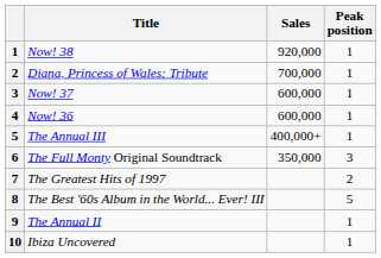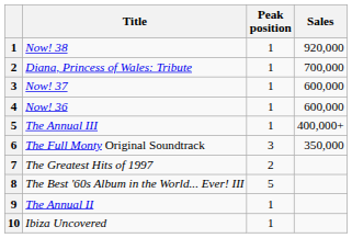 <table class="wikitable sortable plainrowheaders">
 <tr>
 <th scope=col></th>
 <th scope=col>Title</th>
+<th scope=col>Peak<br>position</th>
 <th scope=col>Sales</th>
-<th scope=col>Peak<br>position</th>
 </tr>
 <tr>
 <th scope=row style="text-align:center;">1</th>
 <td><em><a href='#'>Now! 38</a></em></td>
+<td style="text-align:center;">1</td>
 <td style="text-align:right;">920,000</td>
-<td style="text-align:center;">1</td>
 </tr>
 <tr>
 <th scope=row style="text-align:center;">2</th>
 <td><em><a href='#'>Diana, Princess of Wales: Tribute</a></em></td>
+<td style="text-align:center;">1</td>
 <td style="text-align:right;">700,000</td>
-<td style="text-align:center;">1</td>
 </tr>
 <tr>
 <th scope=row style="text-align:center;">3</th>
 <td><em><a href='#'>Now! 37</a></em></td>
+<td style="text-align:center;">1</td>
 <td style="text-align:right;">600,000</td>
-<td style="text-align:center;">1</td>
 </tr>
 <tr>
 <th scope=row style="text-align:center;">4</th>
 <td><em><a href='#'>Now! 36</a></em></td>
+<td style="text-align:center;">1</td>
 <td style="text-align:right;">600,000</td>
-<td style="text-align:center;">1</td>
 </tr>
 <tr>
 <th scope=row style="text-align:center;">5</th>
 <td><em><a href='#'>The Annual III</a></em></td>
+<td style="text-align:center;">1</td>
 <td style="text-align:right;">400,000+</td>
-<td style="text-align:center;">1</td>
 </tr>
 <tr>
 <th scope=row style="text-align:center;">6</th>
 <td><em><a href='#'>The Full Monty</a></em> Original Soundtrack</td>
+<td style="text-align:center;">3</td>
 <td style="text-align:right;">350,000</td>
-<td style="text-align:center;">3</td>
 </tr>
 <tr>
 <th scope=row style="text-align:center;">7</th>
 <td><em>The Greatest Hits of 1997</em></td>
+<td style="text-align:center;">2</td>
 <td></td>
-<td style="text-align:center;">2</td>
 </tr>
 <tr>
 <th scope=row style="text-align:center;">8</th>
 <td><em>The Best '60s Album in the World... Ever! III</em></td>
+<td style="text-align:center;">5</td>
 <td></td>
-<td style="text-align:center;">5</td>
 </tr>
 <tr>
 <th scope=row style="text-align:center;">9</th>
 <td><em><a href='#'>The Annual II</a></em></td>
+<td style="text-align:center;">1</td>
 <td></td>
-<td style="text-align:center;">1</td>
 </tr>
 <tr>
 <th scope=row style="text-align:center;">10</th>
 <td><em>Ibiza Uncovered</em></td>
+<td style="text-align:center;">1</td>
 <td></td>
-<td style="text-align:center;">1</td>
 </tr>
 </table>
